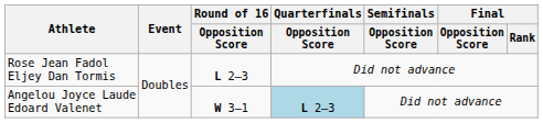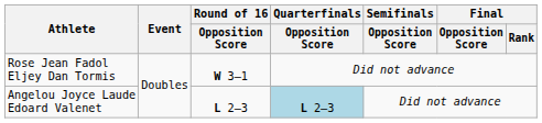 <table class="wikitable" style="font-size:90%">
 <tr>
 <th rowspan=2>Athlete</th>
 <th rowspan=2>Event</th>
 <th>Round of 16</th>
 <th>Quarterfinals</th>
 <th>Semifinals</th>
 <th colspan=2>Final</th>
 </tr>
 <tr style="font-size:95%">
 <th>Opposition<br>Score</th>
 <th>Opposition<br>Score</th>
 <th>Opposition<br>Score</th>
 <th>Opposition<br>Score</th>
 <th>Rank</th>
 </tr>
 <tr align=center>
 <td align=left>Rose Jean Fadol<br>Eljey Dan Tormis</td>
 <td align=left rowspan=2>Doubles</td>
-<td><br><strong>L</strong> 2–3</td>
+<td><br><strong>W</strong> 3–1</td>
 <td colspan=4><em>Did not advance</em></td>
 </tr>
 <tr align=center>
 <td align=left>Angelou Joyce Laude<br>Edoard Valenet</td>
-<td><br><strong>W</strong> 3–1</td>
+<td><br><strong>L</strong> 2–3</td>
 <td style="background: lightblue;"><br><strong>L</strong> 2–3</td>
 <td colspan=3><em>Did not advance</em></td>
 </tr>
 </table>
